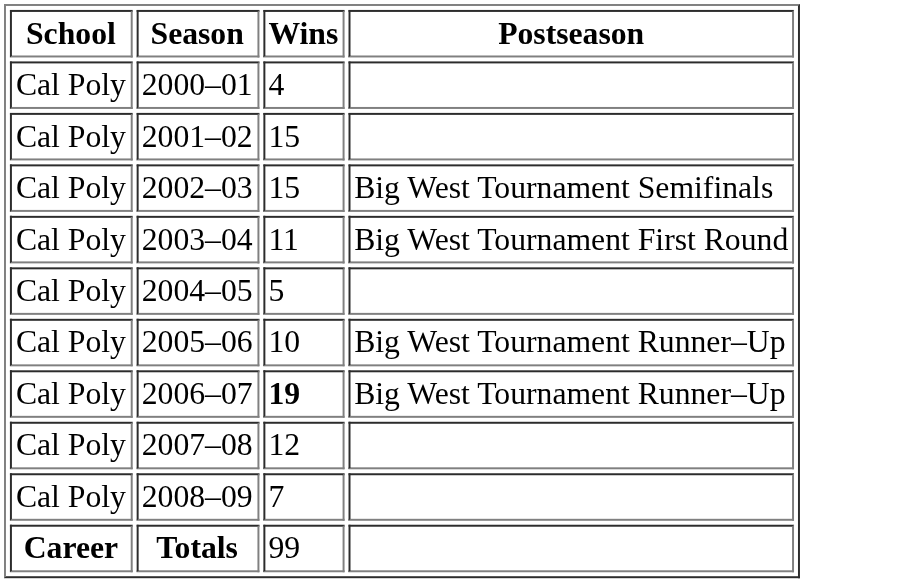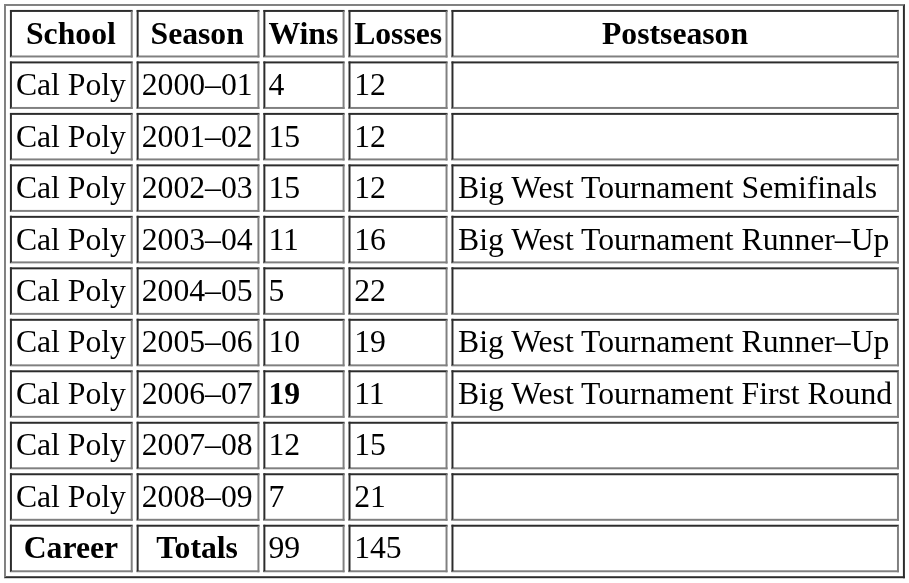 <table border="1" cellpadding="2">
 <tr>
 <th>School</th>
 <th>Season</th>
 <th>Wins</th>
+<th>Losses</th>
 <th>Postseason</th>
 </tr>
 <tr>
 <td>Cal Poly</td>
 <td>2000–01</td>
 <td>4</td>
+<td>12</td>
 <td></td>
 </tr>
 <tr>
 <td>Cal Poly</td>
 <td>2001–02</td>
 <td>15</td>
+<td>12</td>
 <td></td>
 </tr>
 <tr>
 <td>Cal Poly</td>
 <td>2002–03</td>
 <td>15</td>
+<td>12</td>
 <td>Big West Tournament Semifinals</td>
 </tr>
 <tr>
 <td>Cal Poly</td>
 <td>2003–04</td>
 <td>11</td>
-<td>Big West Tournament First Round</td>
+<td>16</td>
+<td>Big West Tournament Runner–Up</td>
 </tr>
 <tr>
 <td>Cal Poly</td>
 <td>2004–05</td>
 <td>5</td>
+<td>22</td>
 <td></td>
 </tr>
 <tr>
 <td>Cal Poly</td>
 <td>2005–06</td>
 <td>10</td>
+<td>19</td>
 <td>Big West Tournament Runner–Up</td>
 </tr>
 <tr>
 <td>Cal Poly</td>
 <td>2006–07</td>
 <td><strong>19</strong></td>
-<td>Big West Tournament Runner–Up</td>
+<td>11</td>
+<td>Big West Tournament First Round</td>
 </tr>
 <tr>
 <td>Cal Poly</td>
 <td>2007–08</td>
 <td>12</td>
+<td>15</td>
 <td></td>
 </tr>
 <tr>
 <td>Cal Poly</td>
 <td>2008–09</td>
 <td>7</td>
+<td>21</td>
 <td></td>
 </tr>
 <tr>
 <th>Career</th>
 <th>Totals</th>
 <td>99</td>
+<td>145</td>
 <td></td>
 </tr>
 </table>
